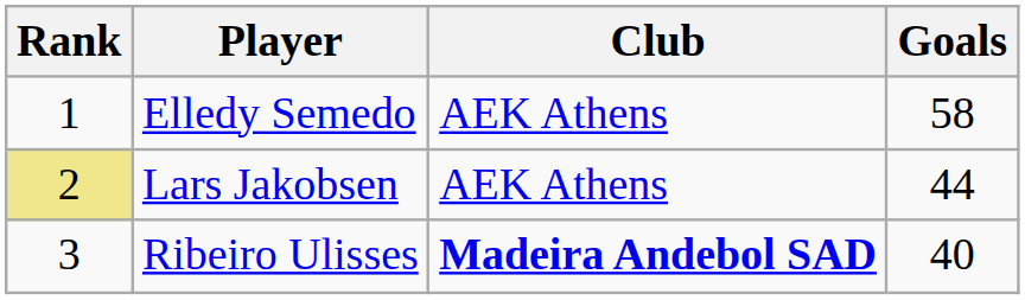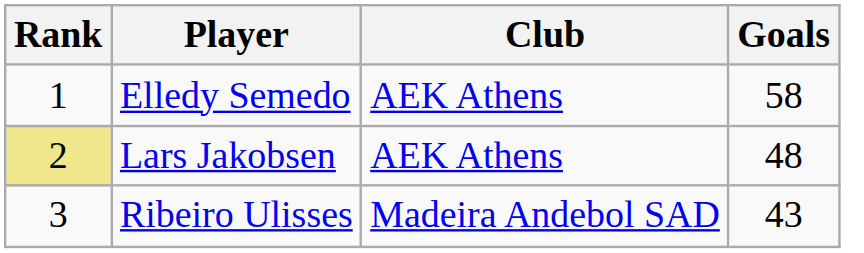 <table class="wikitable sortable" style="text-align:center">
 <tr>
 <th>Rank</th>
 <th>Player</th>
 <th>Club</th>
 <th>Goals</th>
 </tr>
 <tr>
 <td>1</td>
 <td align="left"> <a href='#'>Elledy Semedo</a></td>
 <td align="left"> <a href='#'>AEK Athens</a></td>
 <td>58</td>
 </tr>
 <tr>
 <td style="background: khaki;">2</td>
 <td align="left"> <a href='#'>Lars Jakobsen</a></td>
 <td align="left"> <a href='#'>AEK Athens</a></td>
-<td>44</td>
+<td>48</td>
 </tr>
 <tr>
 <td>3</td>
 <td align="left"> <a href='#'>Ribeiro Ulisses</a></td>
-<td align="left"><strong> <a href='#'>Madeira Andebol SAD</a></strong></td>
-<td>40</td>
+<td align="left"> <a href='#'>Madeira Andebol SAD</a></td>
+<td>43</td>
 </tr>
 </table>
